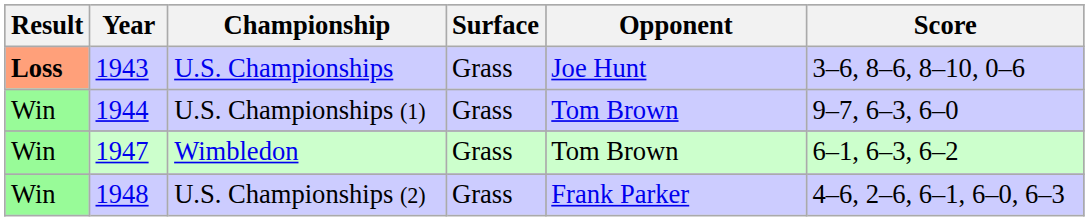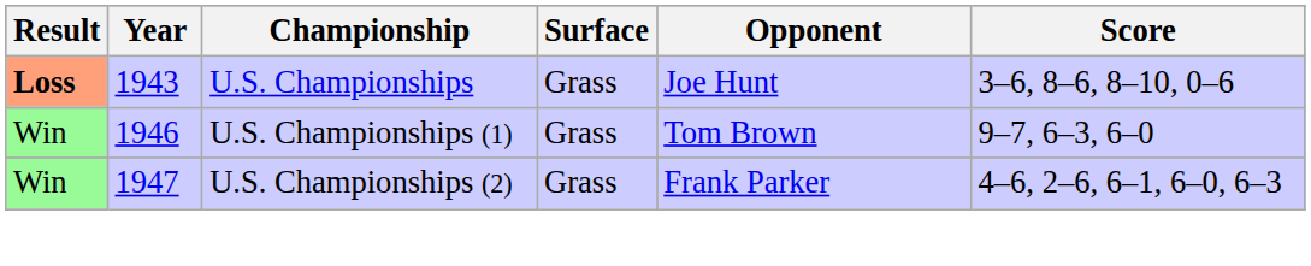 <table class="sortable wikitable">
 <tr>
 <th style="width:40px">Result</th>
 <th style="width:40px">Year</th>
 <th style="width:160px">Championship</th>
 <th style="width:50px">Surface</th>
 <th style="width:150px">Opponent</th>
 <th style="width:160px" class="unsortable">Score</th>
 </tr>
 <tr style="background:#ccf;">
 <td style="background:#ffa07a;"><strong>Loss</strong></td>
 <td><a href='#'>1943</a></td>
 <td><a href='#'>U.S. Championships</a></td>
 <td>Grass</td>
 <td> <a href='#'>Joe Hunt</a></td>
 <td>3–6, 8–6, 8–10, 0–6</td>
 </tr>
 <tr style="background:#ccf;">
 <td style="background:#98fb98;">Win</td>
-<td><a href='#'>1944</a></td>
+<td><a href='#'>1946</a></td>
 <td>U.S. Championships <small>(1)</small></td>
 <td>Grass</td>
 <td> <a href='#'>Tom Brown</a></td>
 <td>9–7, 6–3, 6–0</td>
 </tr>
-<tr style="background:#cfc;">
+<tr style="background:#ccf;">
 <td style="background:#98fb98;">Win</td>
 <td><a href='#'>1947</a></td>
-<td><a href='#'>Wimbledon</a></td>
-<td>Grass</td>
-<td> Tom Brown</td>
-<td>6–1, 6–3, 6–2</td>
-</tr>
-<tr style="background:#ccf;">
-<td style="background:#98fb98;">Win</td>
-<td><a href='#'>1948</a></td>
 <td>U.S. Championships <small>(2)</small></td>
 <td>Grass</td>
 <td> <a href='#'>Frank Parker</a></td>
 <td>4–6, 2–6, 6–1, 6–0, 6–3</td>
 </tr>
 </table>
